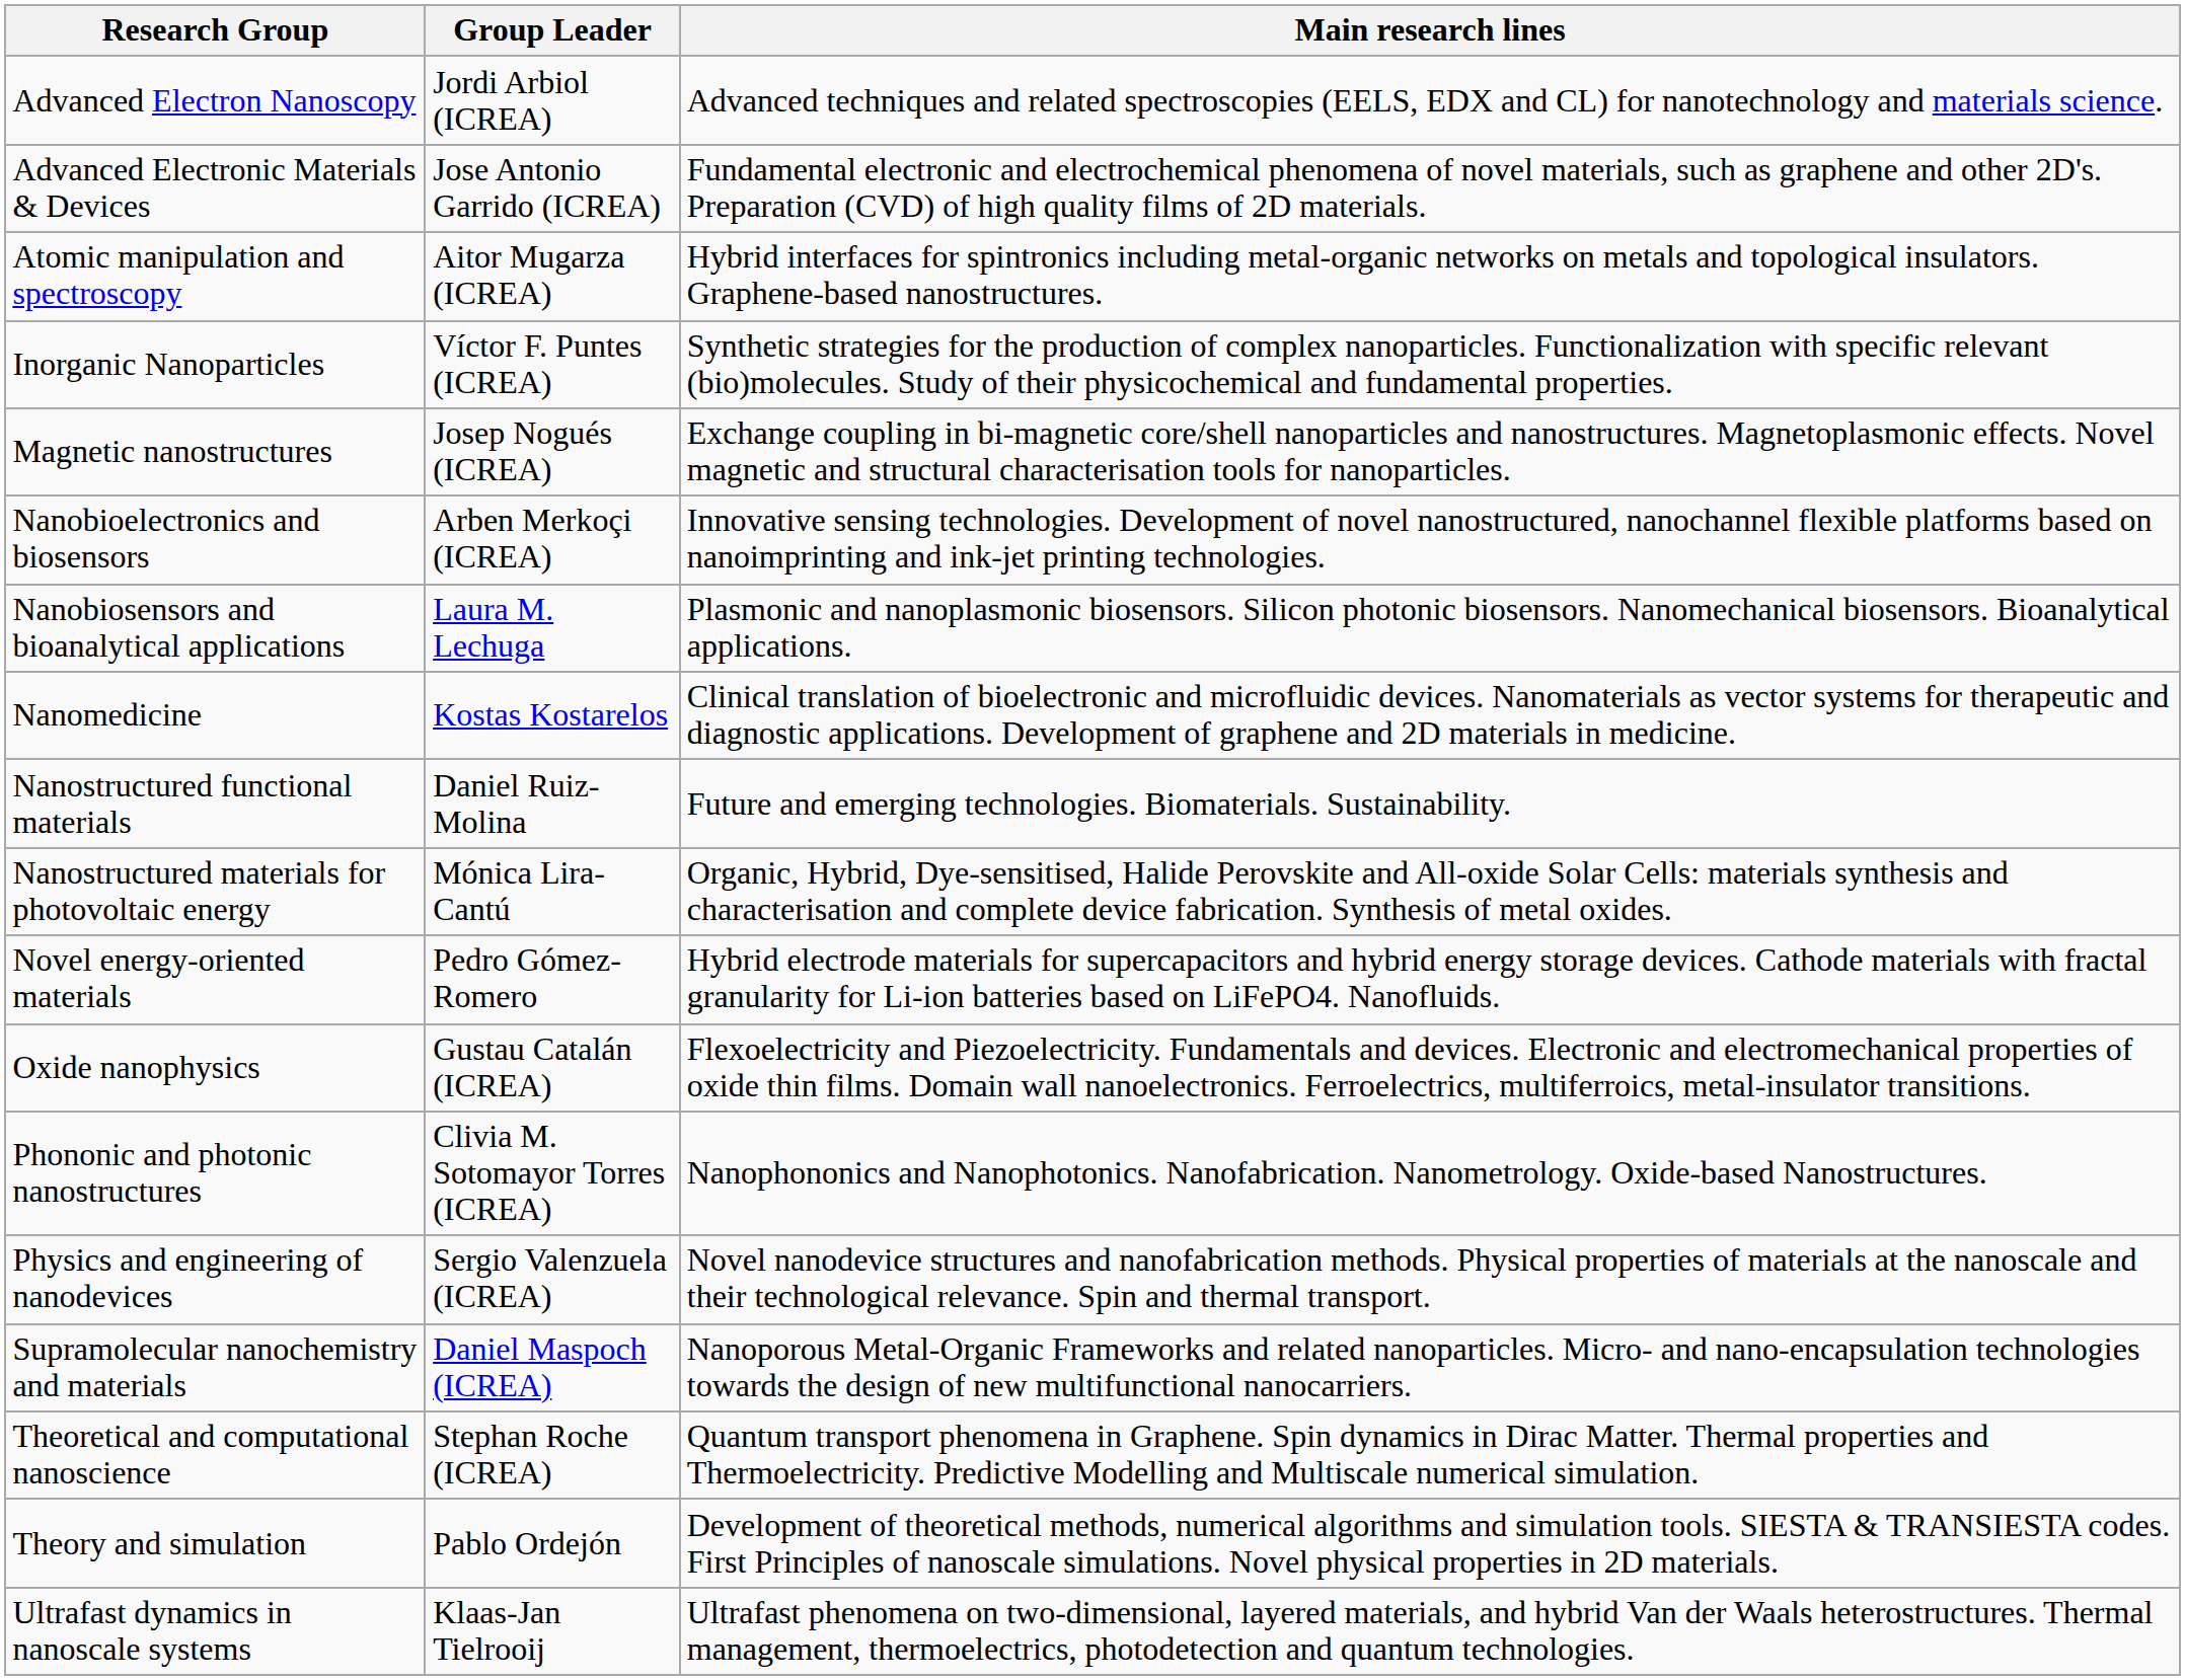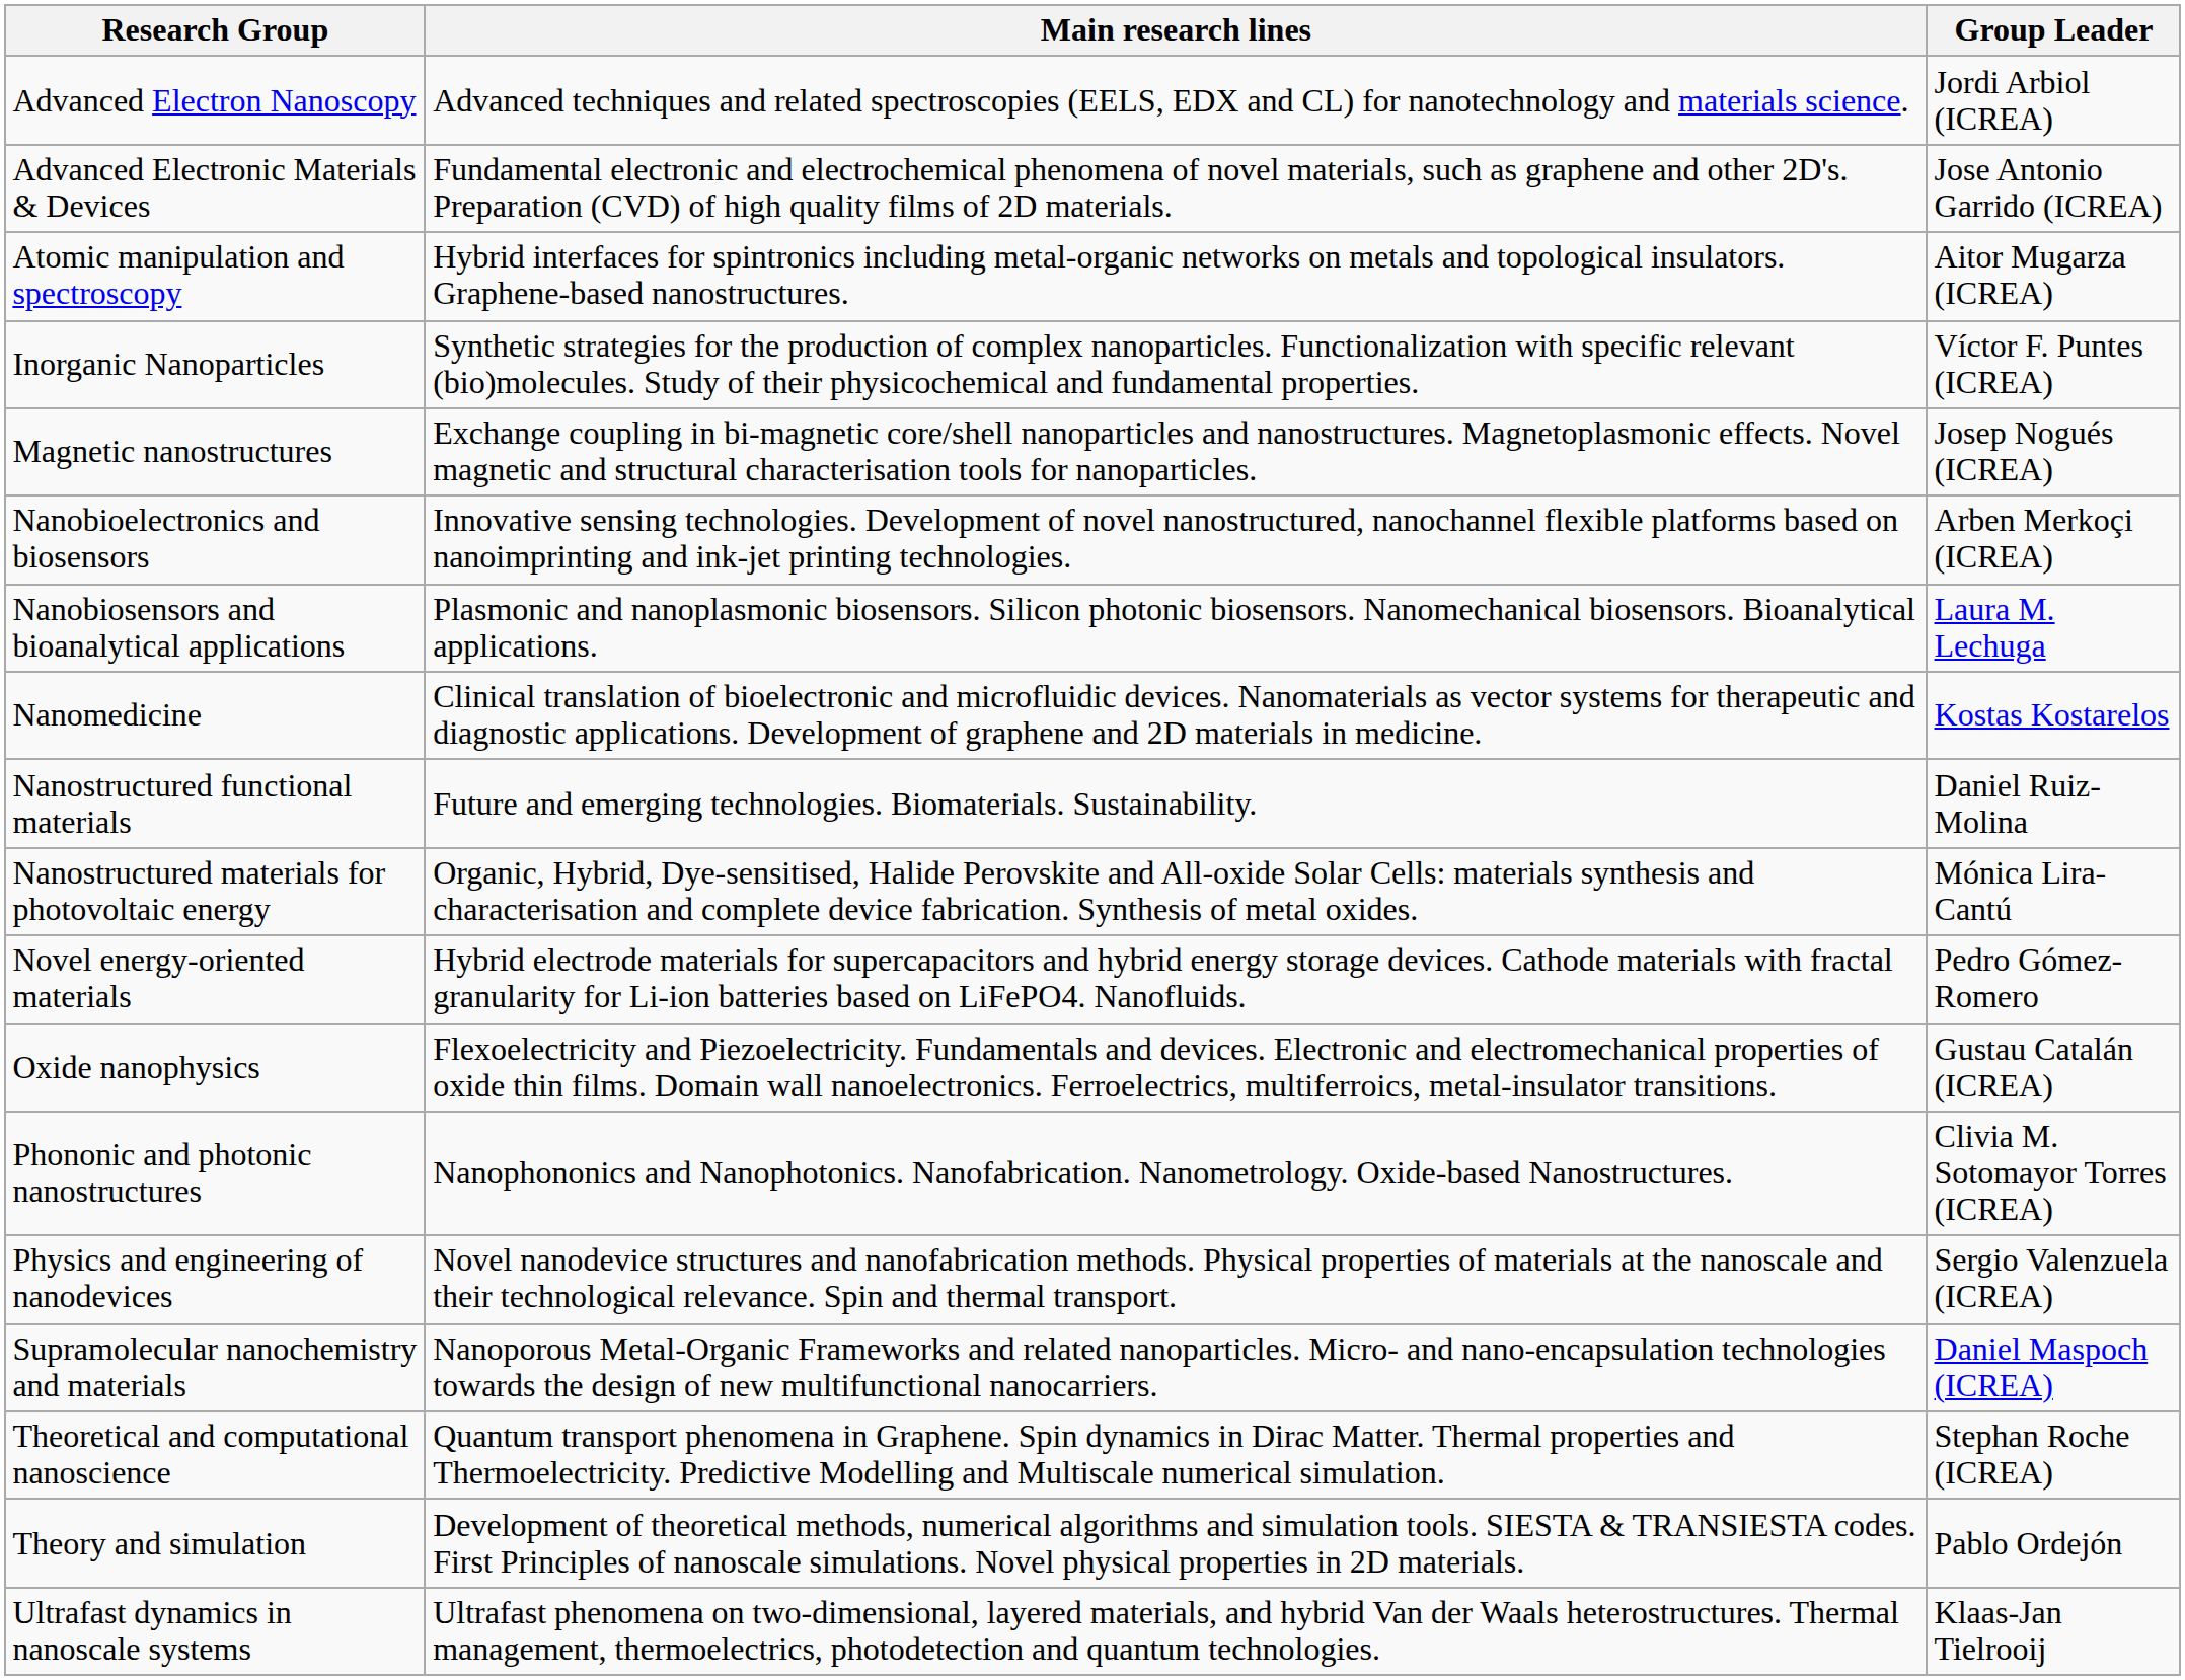 <table class="wikitable" style="width: 85%;">
 <tr>
 <th>Research Group</th>
+<th>Main research lines</th>
 <th>Group Leader</th>
-<th>Main research lines</th>
 </tr>
 <tr>
 <td>Advanced <a href='#'>Electron Nanoscopy</a></td>
+<td>Advanced techniques and related spectroscopies (EELS, EDX and CL) for nanotechnology and <a href='#'>materials science</a>.</td>
 <td>Jordi  Arbiol (ICREA)</td>
-<td>Advanced techniques and related spectroscopies (EELS, EDX and CL) for nanotechnology and <a href='#'>materials science</a>.</td>
 </tr>
 <tr>
 <td style="width: 150pt;">Advanced Electronic Materials & Devices</td>
+<td style="width: 550pt;">Fundamental electronic and electrochemical phenomena of novel materials, such as graphene and other 2D's. Preparation (CVD) of high quality films of 2D materials.</td>
 <td>Jose Antonio Garrido (ICREA)</td>
-<td style="width: 550pt;">Fundamental electronic and electrochemical phenomena of novel materials, such as graphene and other 2D's. Preparation (CVD) of high quality films of 2D materials.</td>
 </tr>
 <tr>
 <td>Atomic manipulation and <a href='#'>spectroscopy</a></td>
+<td>Hybrid interfaces for spintronics including metal-organic networks on metals and topological insulators. Graphene-based nanostructures.</td>
 <td>Aitor Mugarza (ICREA)</td>
-<td>Hybrid interfaces for spintronics including metal-organic networks on metals and topological insulators. Graphene-based nanostructures.</td>
 </tr>
 <tr>
 <td>Inorganic Nanoparticles</td>
+<td>Synthetic strategies for the production of complex nanoparticles. Functionalization with specific relevant (bio)molecules. Study of their physicochemical and fundamental properties.</td>
 <td>Víctor F. Puntes (ICREA)</td>
-<td>Synthetic strategies for the production of complex nanoparticles. Functionalization with specific relevant (bio)molecules. Study of their physicochemical and fundamental properties.</td>
 </tr>
 <tr>
 <td>Magnetic nanostructures</td>
+<td>Exchange coupling in bi-magnetic core/shell nanoparticles and nanostructures. Magnetoplasmonic effects.  Novel magnetic and structural characterisation tools for nanoparticles.</td>
 <td>Josep Nogués (ICREA)</td>
-<td>Exchange coupling in bi-magnetic core/shell nanoparticles and nanostructures. Magnetoplasmonic effects.  Novel magnetic and structural characterisation tools for nanoparticles.</td>
 </tr>
 <tr>
 <td>Nanobioelectronics and biosensors</td>
+<td>Innovative sensing technologies. Development of novel nanostructured, nanochannel flexible platforms based on nanoimprinting and ink-jet printing technologies.</td>
 <td>Arben Merkoçi (ICREA)</td>
-<td>Innovative sensing technologies. Development of novel nanostructured, nanochannel flexible platforms based on nanoimprinting and ink-jet printing technologies.</td>
 </tr>
 <tr>
 <td>Nanobiosensors and bioanalytical applications</td>
+<td>Plasmonic and nanoplasmonic biosensors. Silicon photonic biosensors. Nanomechanical biosensors. Bioanalytical applications.</td>
 <td><a href='#'>Laura M. Lechuga</a></td>
-<td>Plasmonic and nanoplasmonic biosensors. Silicon photonic biosensors. Nanomechanical biosensors. Bioanalytical applications.</td>
 </tr>
 <tr>
 <td>Nanomedicine</td>
+<td>Clinical translation of bioelectronic and microfluidic devices. Nanomaterials as vector systems for therapeutic and diagnostic applications. Development of graphene and 2D materials in medicine.</td>
 <td><a href='#'>Kostas Kostarelos</a></td>
-<td>Clinical translation of bioelectronic and microfluidic devices. Nanomaterials as vector systems for therapeutic and diagnostic applications. Development of graphene and 2D materials in medicine.</td>
 </tr>
 <tr>
 <td>Nanostructured functional materials</td>
+<td>Future and emerging technologies. Biomaterials. Sustainability.</td>
 <td>Daniel Ruiz-Molina</td>
-<td>Future and emerging technologies. Biomaterials. Sustainability.</td>
 </tr>
 <tr>
 <td>Nanostructured materials for photovoltaic energy</td>
+<td>Organic, Hybrid, Dye-sensitised, Halide Perovskite and All-oxide Solar Cells: materials synthesis and characterisation and complete device fabrication. Synthesis of metal oxides.</td>
 <td>Mónica Lira-Cantú</td>
-<td>Organic, Hybrid, Dye-sensitised, Halide Perovskite and All-oxide Solar Cells: materials synthesis and characterisation and complete device fabrication. Synthesis of metal oxides.</td>
 </tr>
 <tr>
 <td>Novel energy-oriented materials</td>
+<td>Hybrid electrode materials for supercapacitors and hybrid energy storage devices. Cathode materials with fractal granularity for Li-ion batteries based on LiFePO4. Nanofluids.</td>
 <td>Pedro Gómez-Romero</td>
-<td>Hybrid electrode materials for supercapacitors and hybrid energy storage devices. Cathode materials with fractal granularity for Li-ion batteries based on LiFePO4. Nanofluids.</td>
 </tr>
 <tr>
 <td>Oxide nanophysics</td>
+<td>Flexoelectricity and Piezoelectricity. Fundamentals and devices. Electronic and electromechanical properties of oxide thin films. Domain wall nanoelectronics. Ferroelectrics, multiferroics, metal-insulator transitions.</td>
 <td>Gustau Catalán (ICREA)</td>
-<td>Flexoelectricity and Piezoelectricity. Fundamentals and devices. Electronic and electromechanical properties of oxide thin films. Domain wall nanoelectronics. Ferroelectrics, multiferroics, metal-insulator transitions.</td>
 </tr>
 <tr>
 <td>Phononic and photonic nanostructures</td>
+<td>Nanophononics and Nanophotonics. Nanofabrication. Nanometrology. Oxide-based Nanostructures.</td>
 <td>Clivia M. Sotomayor Torres (ICREA)</td>
-<td>Nanophononics and Nanophotonics. Nanofabrication. Nanometrology. Oxide-based Nanostructures.</td>
 </tr>
 <tr>
 <td>Physics and engineering of nanodevices</td>
+<td>Novel nanodevice structures and nanofabrication methods. Physical properties of materials at the nanoscale and their technological relevance. Spin and thermal transport.</td>
 <td>Sergio Valenzuela (ICREA)</td>
-<td>Novel nanodevice structures and nanofabrication methods. Physical properties of materials at the nanoscale and their technological relevance. Spin and thermal transport.</td>
 </tr>
 <tr>
 <td>Supramolecular nanochemistry and materials</td>
+<td>Nanoporous Metal-Organic Frameworks and related nanoparticles. Micro- and nano-encapsulation technologies towards the design of new multifunctional nanocarriers.</td>
 <td><a href='#'>Daniel Maspoch (ICREA)</a></td>
-<td>Nanoporous Metal-Organic Frameworks and related nanoparticles. Micro- and nano-encapsulation technologies towards the design of new multifunctional nanocarriers.</td>
 </tr>
 <tr>
 <td>Theoretical and computational nanoscience</td>
+<td>Quantum transport phenomena in Graphene. Spin dynamics in Dirac Matter. Thermal properties and Thermoelectricity.  Predictive Modelling and Multiscale numerical simulation.</td>
 <td>Stephan Roche (ICREA)</td>
-<td>Quantum transport phenomena in Graphene. Spin dynamics in Dirac Matter. Thermal properties and Thermoelectricity.  Predictive Modelling and Multiscale numerical simulation.</td>
 </tr>
 <tr>
 <td>Theory and simulation</td>
+<td>Development of theoretical methods, numerical algorithms and simulation tools. SIESTA & TRANSIESTA codes. First Principles of nanoscale simulations. Novel physical properties in 2D materials.</td>
 <td>Pablo Ordejón</td>
-<td>Development of theoretical methods, numerical algorithms and simulation tools. SIESTA & TRANSIESTA codes. First Principles of nanoscale simulations. Novel physical properties in 2D materials.</td>
 </tr>
 <tr>
 <td>Ultrafast dynamics in nanoscale systems</td>
+<td>Ultrafast phenomena on two-dimensional, layered materials, and hybrid Van der Waals heterostructures. Thermal management, thermoelectrics, photodetection and quantum technologies.</td>
 <td>Klaas-Jan Tielrooij</td>
-<td>Ultrafast phenomena on two-dimensional, layered materials, and hybrid Van der Waals heterostructures. Thermal management, thermoelectrics, photodetection and quantum technologies.</td>
 </tr>
 </table>
